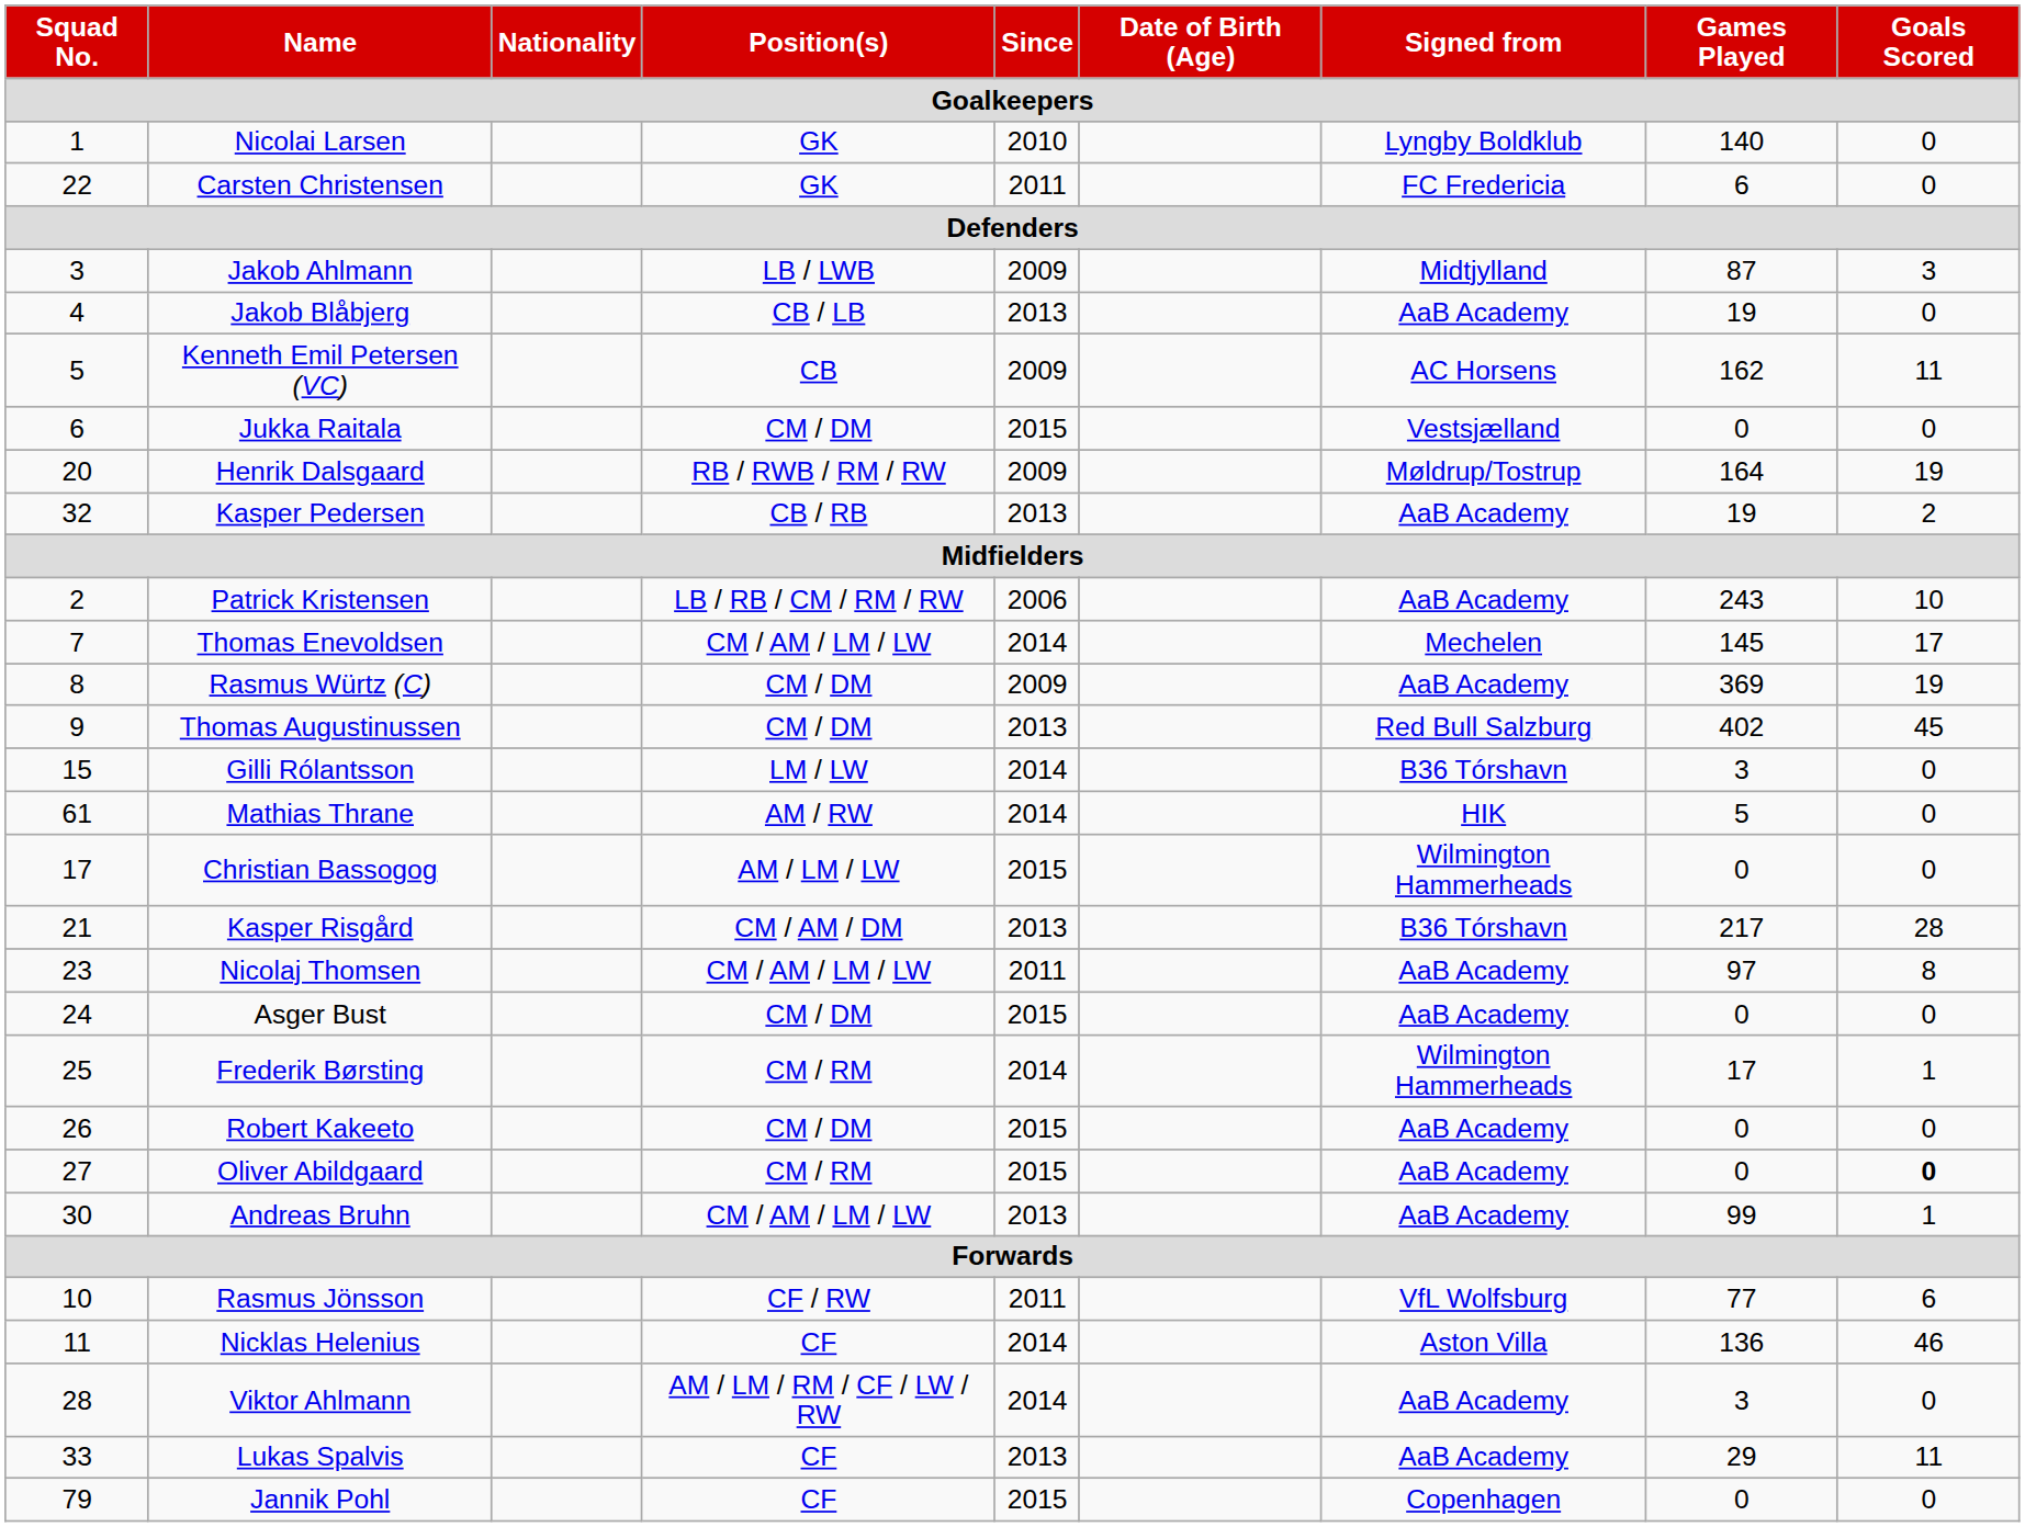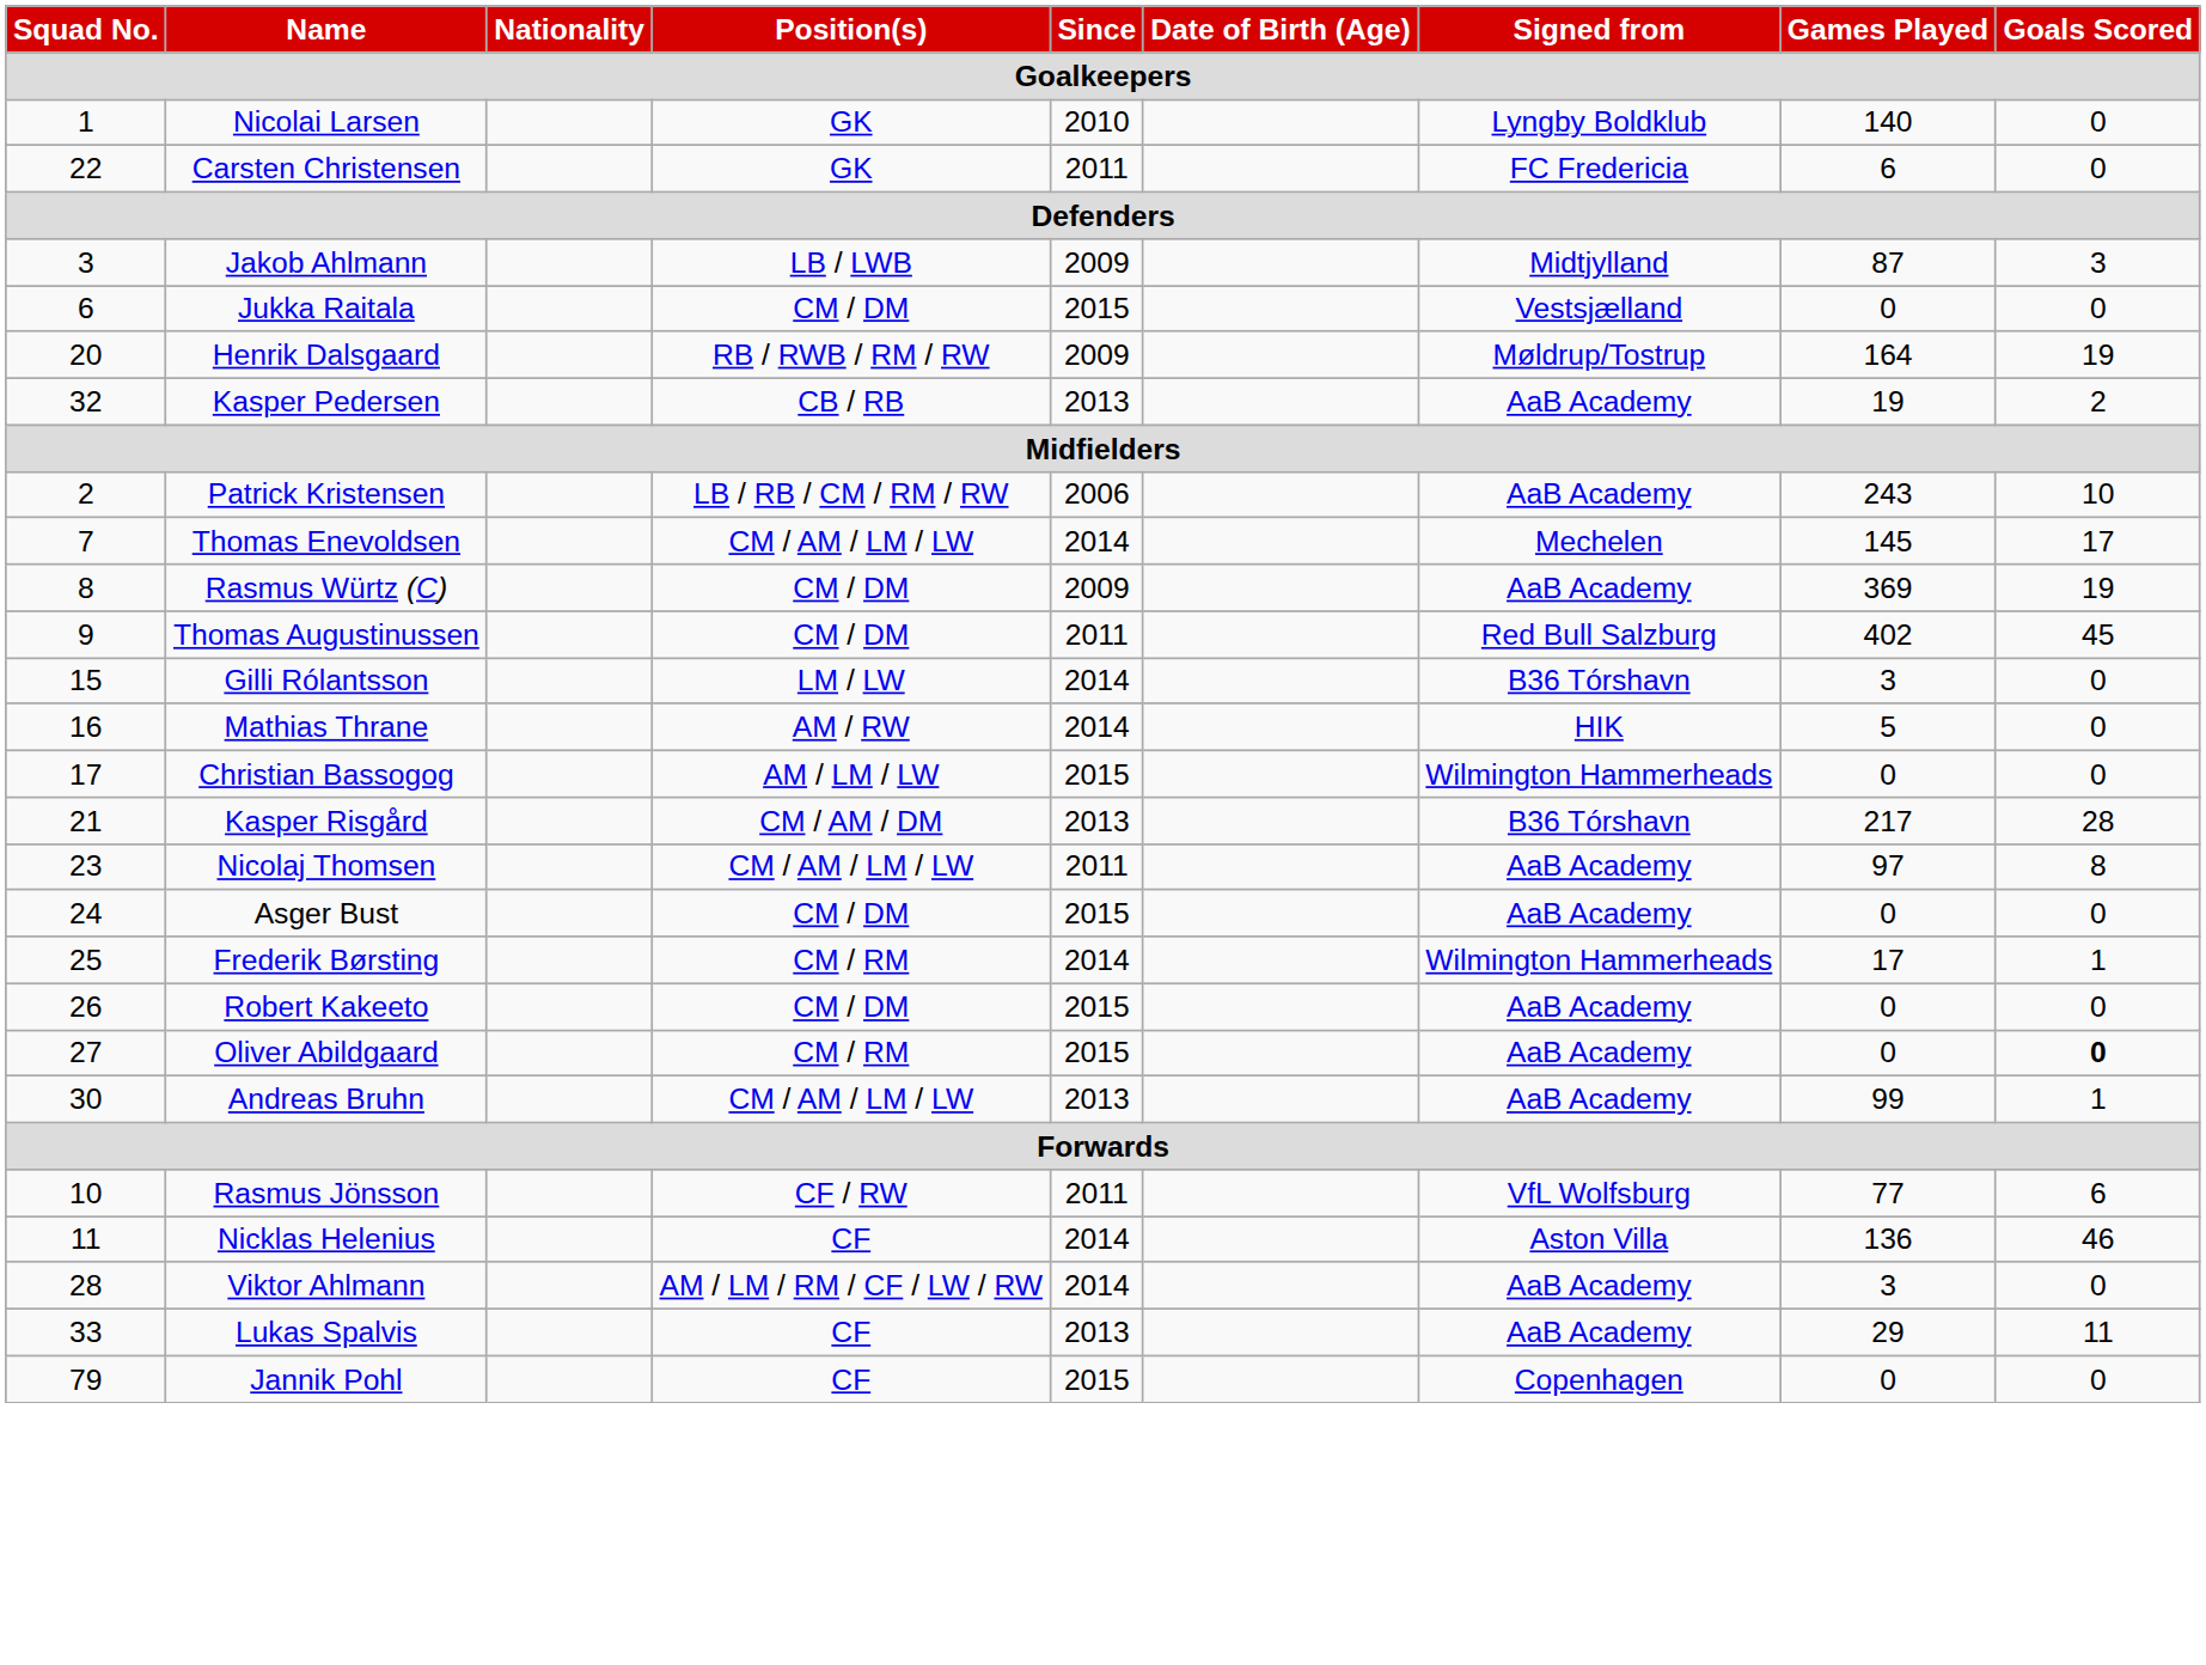 <table class="wikitable" style="text-align:center; font-size:90%; width:85%;">
 <tr>
 <th style="background:#d50000; color:white; text-align:center;">Squad No.</th>
 <th style="background:#d50000; color:white; text-align:center;">Name</th>
 <th style="background:#d50000; color:white; text-align:center;">Nationality</th>
 <th style="background:#d50000; color:white; text-align:center;">Position(s)</th>
 <th style="background:#d50000; color:white; text-align:center;">Since</th>
 <th style="background:#d50000; color:white; text-align:center;">Date of Birth (Age)</th>
 <th style="background:#d50000; color:white; text-align:center;">Signed from</th>
 <th style="background:#d50000; color:white; text-align:center;">Games Played</th>
 <th style="background:#d50000; color:white; text-align:center;">Goals Scored</th>
 </tr>
 <tr>
 <th colspan="9" style="background:#dcdcdc; text-align:center;">Goalkeepers</th>
 </tr>
 <tr>
 <td>1</td>
 <td><a href='#'>Nicolai Larsen</a></td>
 <td></td>
 <td><a href='#'>GK</a></td>
 <td>2010</td>
 <td></td>
 <td> <a href='#'>Lyngby Boldklub</a></td>
 <td>140</td>
 <td>0</td>
 </tr>
 <tr>
 <td>22</td>
 <td><a href='#'>Carsten Christensen</a></td>
 <td></td>
 <td><a href='#'>GK</a></td>
 <td>2011</td>
 <td></td>
 <td> <a href='#'>FC Fredericia</a></td>
 <td>6</td>
 <td>0</td>
 </tr>
 <tr>
 <th colspan="9" style="background:#dcdcdc; text-align:center;">Defenders</th>
 </tr>
 <tr>
 <td>3</td>
 <td><a href='#'>Jakob Ahlmann</a></td>
 <td></td>
 <td><a href='#'>LB</a> / <a href='#'>LWB</a></td>
 <td>2009</td>
 <td></td>
 <td> <a href='#'>Midtjylland</a></td>
 <td>87</td>
 <td>3</td>
-</tr>
-<tr>
-<td>4</td>
-<td><a href='#'>Jakob Blåbjerg</a></td>
-<td></td>
-<td><a href='#'>CB</a> / <a href='#'>LB</a></td>
-<td>2013</td>
-<td></td>
-<td> <a href='#'>AaB Academy</a></td>
-<td>19</td>
-<td>0</td>
-</tr>
-<tr>
-<td>5</td>
-<td><a href='#'>Kenneth Emil Petersen</a> <em>(<a href='#'>VC</a>)</em></td>
-<td></td>
-<td><a href='#'>CB</a></td>
-<td>2009</td>
-<td></td>
-<td> <a href='#'>AC Horsens</a></td>
-<td>162</td>
-<td>11</td>
 </tr>
 <tr>
 <td>6</td>
 <td><a href='#'>Jukka Raitala</a></td>
 <td></td>
 <td><a href='#'>CM</a> / <a href='#'>DM</a></td>
 <td>2015</td>
 <td></td>
 <td> <a href='#'>Vestsjælland</a></td>
 <td>0</td>
 <td>0</td>
 </tr>
 <tr>
 <td>20</td>
 <td><a href='#'>Henrik Dalsgaard</a></td>
 <td></td>
 <td><a href='#'>RB</a> / <a href='#'>RWB</a> / <a href='#'>RM</a> / <a href='#'>RW</a></td>
 <td>2009</td>
 <td></td>
 <td> <a href='#'>Møldrup/Tostrup</a></td>
 <td>164</td>
 <td>19</td>
 </tr>
 <tr>
 <td>32</td>
 <td><a href='#'>Kasper Pedersen</a></td>
 <td></td>
 <td><a href='#'>CB</a> / <a href='#'>RB</a></td>
 <td>2013</td>
 <td></td>
 <td> <a href='#'>AaB Academy</a></td>
 <td>19</td>
 <td>2</td>
 </tr>
 <tr>
 <th colspan="9" style="background:#dcdcdc; text-align:center;">Midfielders</th>
 </tr>
 <tr>
 <td>2</td>
 <td><a href='#'>Patrick Kristensen</a></td>
 <td></td>
 <td><a href='#'>LB</a> / <a href='#'>RB</a> / <a href='#'>CM</a> / <a href='#'>RM</a> / <a href='#'>RW</a></td>
 <td>2006</td>
 <td></td>
 <td> <a href='#'>AaB Academy</a></td>
 <td>243</td>
 <td>10</td>
 </tr>
 <tr>
 <td>7</td>
 <td><a href='#'>Thomas Enevoldsen</a></td>
 <td></td>
 <td><a href='#'>CM</a> / <a href='#'>AM</a> / <a href='#'>LM</a> / <a href='#'>LW</a></td>
 <td>2014</td>
 <td></td>
 <td> <a href='#'>Mechelen</a></td>
 <td>145</td>
 <td>17</td>
 </tr>
 <tr>
 <td>8</td>
 <td><a href='#'>Rasmus Würtz</a> <em>(<a href='#'>C</a>)</em></td>
 <td></td>
 <td><a href='#'>CM</a> / <a href='#'>DM</a></td>
 <td>2009</td>
 <td></td>
 <td> <a href='#'>AaB Academy</a></td>
 <td>369</td>
 <td>19</td>
 </tr>
 <tr>
 <td>9</td>
 <td><a href='#'>Thomas Augustinussen</a></td>
 <td></td>
 <td><a href='#'>CM</a> / <a href='#'>DM</a></td>
-<td>2013</td>
+<td>2011</td>
 <td></td>
 <td> <a href='#'>Red Bull Salzburg</a></td>
 <td>402</td>
 <td>45</td>
 </tr>
 <tr>
 <td>15</td>
 <td><a href='#'>Gilli Rólantsson</a></td>
 <td></td>
 <td><a href='#'>LM</a> / <a href='#'>LW</a></td>
 <td>2014</td>
 <td></td>
 <td> <a href='#'>B36 Tórshavn</a></td>
 <td>3</td>
 <td>0</td>
 </tr>
 <tr>
-<td>61</td>
+<td>16</td>
 <td><a href='#'>Mathias Thrane</a></td>
 <td></td>
 <td><a href='#'>AM</a> / <a href='#'>RW</a></td>
 <td>2014</td>
 <td></td>
 <td> <a href='#'>HIK</a></td>
 <td>5</td>
 <td>0</td>
 </tr>
 <tr>
 <td>17</td>
 <td><a href='#'>Christian Bassogog</a></td>
 <td></td>
 <td><a href='#'>AM</a> / <a href='#'>LM</a> / <a href='#'>LW</a></td>
 <td>2015</td>
 <td></td>
 <td> <a href='#'>Wilmington Hammerheads</a></td>
 <td>0</td>
 <td>0</td>
 </tr>
 <tr>
 <td>21</td>
 <td><a href='#'>Kasper Risgård</a></td>
 <td></td>
 <td><a href='#'>CM</a> / <a href='#'>AM</a> / <a href='#'>DM</a></td>
 <td>2013</td>
 <td></td>
 <td> <a href='#'>B36 Tórshavn</a></td>
 <td>217</td>
 <td>28</td>
 </tr>
 <tr>
 <td>23</td>
 <td><a href='#'>Nicolaj Thomsen</a></td>
 <td></td>
 <td><a href='#'>CM</a> / <a href='#'>AM</a> / <a href='#'>LM</a> / <a href='#'>LW</a></td>
 <td>2011</td>
 <td></td>
 <td> <a href='#'>AaB Academy</a></td>
 <td>97</td>
 <td>8</td>
 </tr>
 <tr>
 <td>24</td>
 <td>Asger Bust</td>
 <td></td>
 <td><a href='#'>CM</a> / <a href='#'>DM</a></td>
 <td>2015</td>
 <td></td>
 <td> <a href='#'>AaB Academy</a></td>
 <td>0</td>
 <td>0</td>
 </tr>
 <tr>
 <td>25</td>
 <td><a href='#'>Frederik Børsting</a></td>
 <td></td>
 <td><a href='#'>CM</a> / <a href='#'>RM</a></td>
 <td>2014</td>
 <td></td>
 <td> <a href='#'>Wilmington Hammerheads</a></td>
 <td>17</td>
 <td>1</td>
 </tr>
 <tr>
 <td>26</td>
 <td><a href='#'>Robert Kakeeto</a></td>
 <td></td>
 <td><a href='#'>CM</a> / <a href='#'>DM</a></td>
 <td>2015</td>
 <td></td>
 <td> <a href='#'>AaB Academy</a></td>
 <td>0</td>
 <td>0</td>
 </tr>
 <tr>
 <td>27</td>
 <td><a href='#'>Oliver Abildgaard</a></td>
 <td></td>
 <td><a href='#'>CM</a> / <a href='#'>RM</a></td>
 <td>2015</td>
 <td></td>
 <td> <a href='#'>AaB Academy</a></td>
 <td>0</td>
 <td><strong>0</strong></td>
 </tr>
 <tr>
 <td>30</td>
 <td><a href='#'>Andreas Bruhn</a></td>
 <td></td>
 <td><a href='#'>CM</a> / <a href='#'>AM</a> / <a href='#'>LM</a> / <a href='#'>LW</a></td>
 <td>2013</td>
 <td></td>
 <td> <a href='#'>AaB Academy</a></td>
 <td>99</td>
 <td>1</td>
 </tr>
 <tr>
 <th colspan="9" style="background:#dcdcdc; text-align:center;">Forwards</th>
 </tr>
 <tr>
 <td>10</td>
 <td><a href='#'>Rasmus Jönsson</a></td>
 <td></td>
 <td><a href='#'>CF</a> / <a href='#'>RW</a></td>
 <td>2011</td>
 <td></td>
 <td> <a href='#'>VfL Wolfsburg</a></td>
 <td>77</td>
 <td>6</td>
 </tr>
 <tr>
 <td>11</td>
 <td><a href='#'>Nicklas Helenius</a></td>
 <td></td>
 <td><a href='#'>CF</a></td>
 <td>2014</td>
 <td></td>
 <td> <a href='#'>Aston Villa</a></td>
 <td>136</td>
 <td>46</td>
 </tr>
 <tr>
 <td>28</td>
 <td><a href='#'>Viktor Ahlmann</a></td>
 <td></td>
 <td><a href='#'>AM</a> / <a href='#'>LM</a> / <a href='#'>RM</a> / <a href='#'>CF</a> / <a href='#'>LW</a> / <a href='#'>RW</a></td>
 <td>2014</td>
 <td></td>
 <td> <a href='#'>AaB Academy</a></td>
 <td>3</td>
 <td>0</td>
 </tr>
 <tr>
 <td>33</td>
 <td><a href='#'>Lukas Spalvis</a></td>
 <td></td>
 <td><a href='#'>CF</a></td>
 <td>2013</td>
 <td></td>
 <td> <a href='#'>AaB Academy</a></td>
 <td>29</td>
 <td>11</td>
 </tr>
 <tr>
 <td>79</td>
 <td><a href='#'>Jannik Pohl</a></td>
 <td></td>
 <td><a href='#'>CF</a></td>
 <td>2015</td>
 <td></td>
 <td> <a href='#'>Copenhagen</a></td>
 <td>0</td>
 <td>0</td>
 </tr>
 </table>
